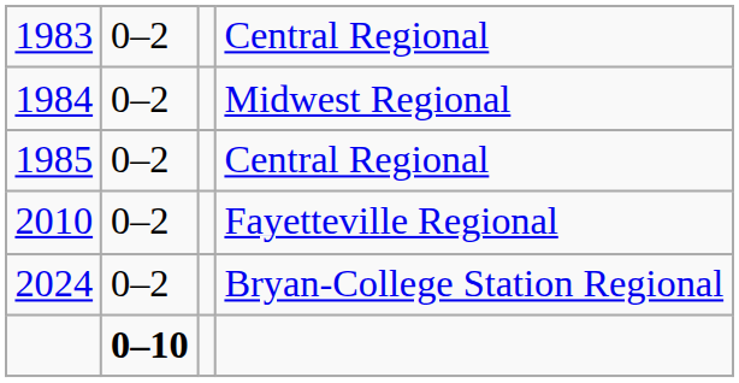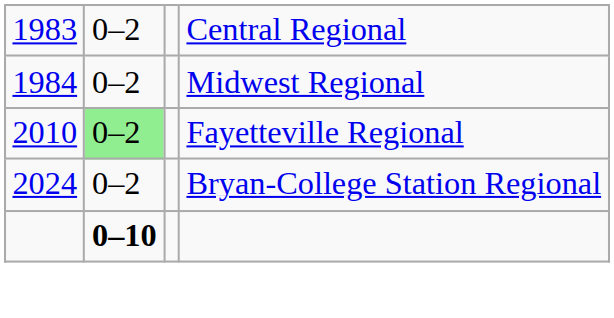 <table class="wikitable">
 <tr>
 <td><a href='#'>1983</a></td>
 <td>0–2</td>
 <td></td>
 <td><a href='#'>Central Regional</a></td>
 </tr>
 <tr>
 <td><a href='#'>1984</a></td>
 <td>0–2</td>
 <td></td>
 <td><a href='#'>Midwest Regional</a></td>
 </tr>
 <tr>
-<td><a href='#'>1985</a></td>
-<td>0–2</td>
-<td></td>
-<td><a href='#'>Central Regional</a></td>
-</tr>
-<tr>
 <td><a href='#'>2010</a></td>
-<td>0–2</td>
+<td style="background: lightgreen;">0–2</td>
 <td></td>
 <td><a href='#'>Fayetteville Regional</a></td>
 </tr>
 <tr>
 <td><a href='#'>2024</a></td>
 <td>0–2</td>
 <td></td>
 <td><a href='#'>Bryan-College Station Regional</a></td>
 </tr>
 <tr>
 <td></td>
 <td><strong>0–10</strong></td>
 <td><strong></strong></td>
 <td></td>
 </tr>
 </table>
